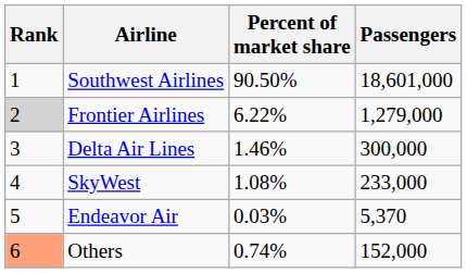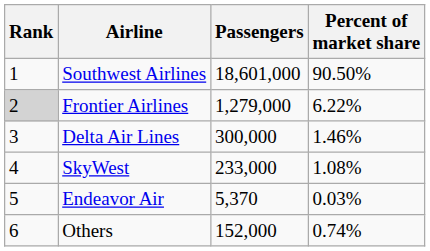 <table class="wikitable" style="font-size: 95%">
 <tr>
 <th>Rank</th>
 <th>Airline</th>
+<th>Passengers</th>
 <th>Percent of<br>market share</th>
-<th>Passengers</th>
 </tr>
 <tr>
 <td>1</td>
 <td><a href='#'>Southwest Airlines</a></td>
+<td>18,601,000</td>
 <td>90.50%</td>
-<td>18,601,000</td>
 </tr>
 <tr>
 <td style="background: lightgrey;">2</td>
 <td><a href='#'>Frontier Airlines</a></td>
+<td>1,279,000</td>
 <td>6.22%</td>
-<td>1,279,000</td>
 </tr>
 <tr>
 <td>3</td>
 <td><a href='#'>Delta Air Lines</a></td>
+<td>300,000</td>
 <td>1.46%</td>
-<td>300,000</td>
 </tr>
 <tr>
 <td>4</td>
 <td><a href='#'>SkyWest</a></td>
+<td>233,000</td>
 <td>1.08%</td>
-<td>233,000</td>
 </tr>
 <tr>
 <td>5</td>
 <td><a href='#'>Endeavor Air</a></td>
+<td>5,370</td>
 <td>0.03%</td>
-<td>5,370</td>
 </tr>
 <tr>
-<td style="background: lightsalmon;">6</td>
+<td>6</td>
 <td>Others</td>
+<td>152,000</td>
 <td>0.74%</td>
-<td>152,000</td>
 </tr>
 </table>
